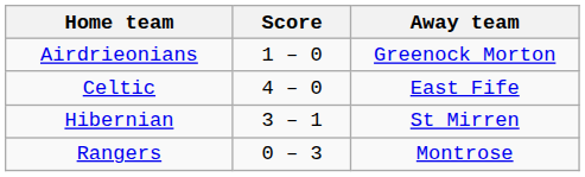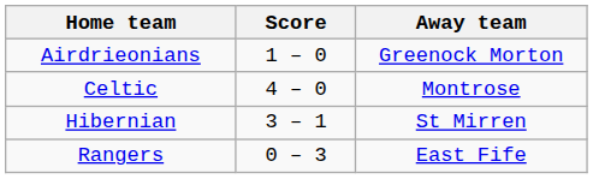 <table class="wikitable" style="text-align: center">
 <tr>
 <th width=140>Home team</th>
 <th width=70>Score</th>
 <th width=140>Away team</th>
 </tr>
 <tr>
 <td><a href='#'>Airdrieonians</a></td>
 <td>1 – 0</td>
 <td><a href='#'>Greenock Morton</a></td>
 </tr>
 <tr>
 <td><a href='#'>Celtic</a></td>
 <td>4 – 0</td>
-<td><a href='#'>East Fife</a></td>
+<td><a href='#'>Montrose</a></td>
 </tr>
 <tr>
 <td><a href='#'>Hibernian</a></td>
 <td>3 – 1</td>
 <td><a href='#'>St Mirren</a></td>
 </tr>
 <tr>
 <td><a href='#'>Rangers</a></td>
 <td>0 – 3</td>
-<td><a href='#'>Montrose</a></td>
+<td><a href='#'>East Fife</a></td>
 </tr>
 </table>
